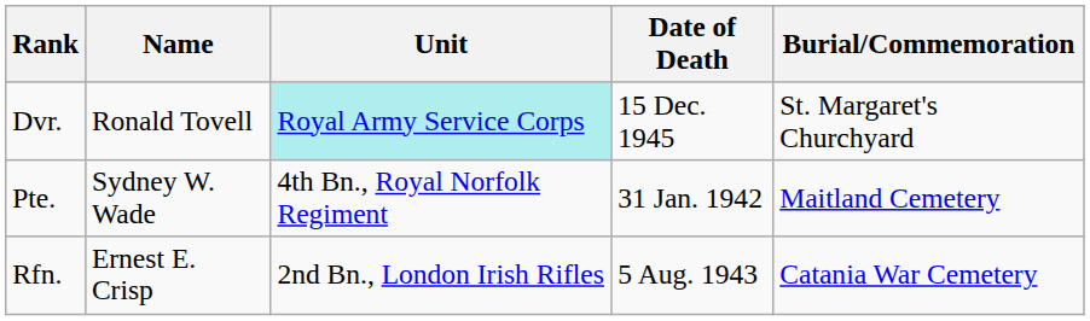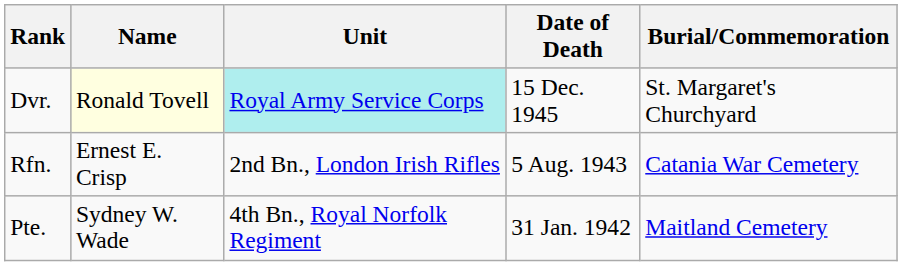 <table class="wikitable">
 <tr>
 <th>Rank</th>
 <th>Name</th>
 <th>Unit</th>
 <th>Date of Death</th>
 <th>Burial/Commemoration</th>
 </tr>
 <tr>
 <td>Dvr.</td>
-<td>Ronald Tovell</td>
+<td style="background: lightyellow;">Ronald Tovell</td>
 <td style="background: paleturquoise;"><a href='#'>Royal Army Service Corps</a></td>
 <td>15 Dec. 1945</td>
 <td>St. Margaret's Churchyard</td>
+</tr>
+<tr>
+<td>Rfn.</td>
+<td>Ernest E. Crisp</td>
+<td>2nd Bn., <a href='#'>London Irish Rifles</a></td>
+<td>5 Aug. 1943</td>
+<td><a href='#'>Catania War Cemetery</a></td>
 </tr>
 <tr>
 <td>Pte.</td>
 <td>Sydney W. Wade</td>
 <td>4th Bn., <a href='#'>Royal Norfolk Regiment</a></td>
 <td>31 Jan. 1942</td>
 <td><a href='#'>Maitland Cemetery</a></td>
 </tr>
-<tr>
-<td>Rfn.</td>
-<td>Ernest E. Crisp</td>
-<td>2nd Bn., <a href='#'>London Irish Rifles</a></td>
-<td>5 Aug. 1943</td>
-<td><a href='#'>Catania War Cemetery</a></td>
-</tr>
 </table>
